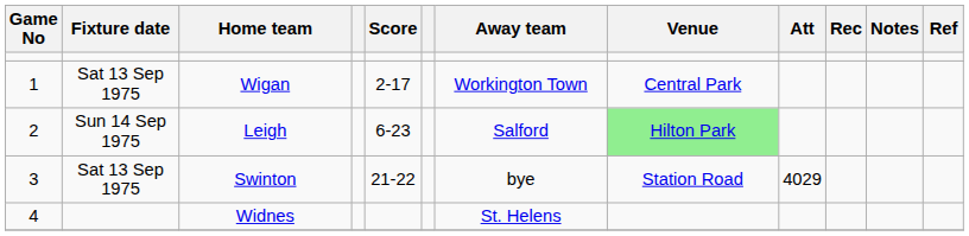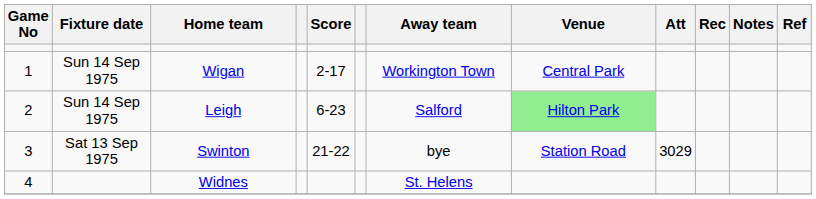 <table class="wikitable" style="text-align:center;">
 <tr>
 <th width=20 abbr="No">Game No</th>
 <th width=100 abbr="Date">Fixture date</th>
 <th width=150 abbr="Home team">Home team</th>
 <th width=5 abbr="space"></th>
 <th width=20 abbr="Score">Score</th>
 <th width=5 abbr="space"></th>
 <th width=150 abbr="Away team">Away team</th>
 <th width=150 abbr="Venue">Venue</th>
 <th width=30 abbr="Att">Att</th>
 <th width=30 abbr="Rec">Rec</th>
 <th width=20 abbr="Notes">Notes</th>
 <th width=30 abbr="Ref">Ref</th>
 </tr>
 <tr>
 <td></td>
 <td></td>
 <td></td>
 <td></td>
 <td></td>
 <td></td>
 <td></td>
 <td></td>
 <td></td>
 <td></td>
 <td></td>
 </tr>
 <tr>
 <td>1</td>
-<td>Sat 13 Sep 1975</td>
+<td>Sun 14 Sep 1975</td>
 <td><a href='#'>Wigan</a></td>
 <td></td>
 <td>2-17</td>
 <td></td>
 <td><a href='#'>Workington Town</a></td>
 <td><a href='#'>Central Park</a></td>
 <td></td>
 <td></td>
 <td></td>
 <td></td>
 </tr>
 <tr>
 <td>2</td>
 <td>Sun 14 Sep 1975</td>
 <td><a href='#'>Leigh</a></td>
 <td></td>
 <td>6-23</td>
 <td></td>
 <td><a href='#'>Salford</a></td>
 <td style="background: lightgreen;"><a href='#'>Hilton Park</a></td>
 <td></td>
 <td></td>
 <td></td>
 <td></td>
 </tr>
 <tr>
 <td>3</td>
 <td>Sat 13 Sep 1975</td>
 <td><a href='#'>Swinton</a></td>
 <td></td>
 <td>21-22</td>
 <td></td>
 <td>bye</td>
 <td><a href='#'>Station Road</a></td>
-<td>4029</td>
+<td>3029</td>
 <td></td>
 <td></td>
 <td></td>
 </tr>
 <tr>
 <td>4</td>
 <td></td>
 <td><a href='#'>Widnes</a></td>
 <td></td>
 <td></td>
 <td></td>
 <td><a href='#'>St. Helens</a></td>
 <td></td>
 <td></td>
 <td></td>
 <td></td>
 <td></td>
 </tr>
 <tr>
 </tr>
 </table>
